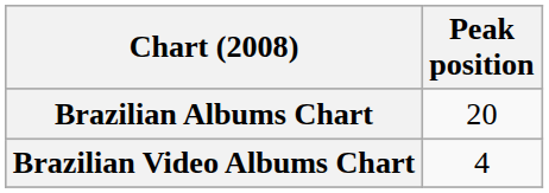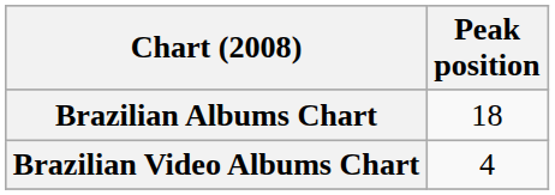 <table class="wikitable sortable plainrowheaders" style="text-align:center;">
 <tr>
 <th scope="col">Chart (2008)</th>
 <th scope="col">Peak<br>position</th>
 </tr>
 <tr>
 <th scope="row">Brazilian Albums Chart</th>
-<td>20</td>
+<td>18</td>
 </tr>
 <tr>
 <th scope="row">Brazilian Video Albums Chart</th>
 <td>4</td>
 </tr>
 </table>
